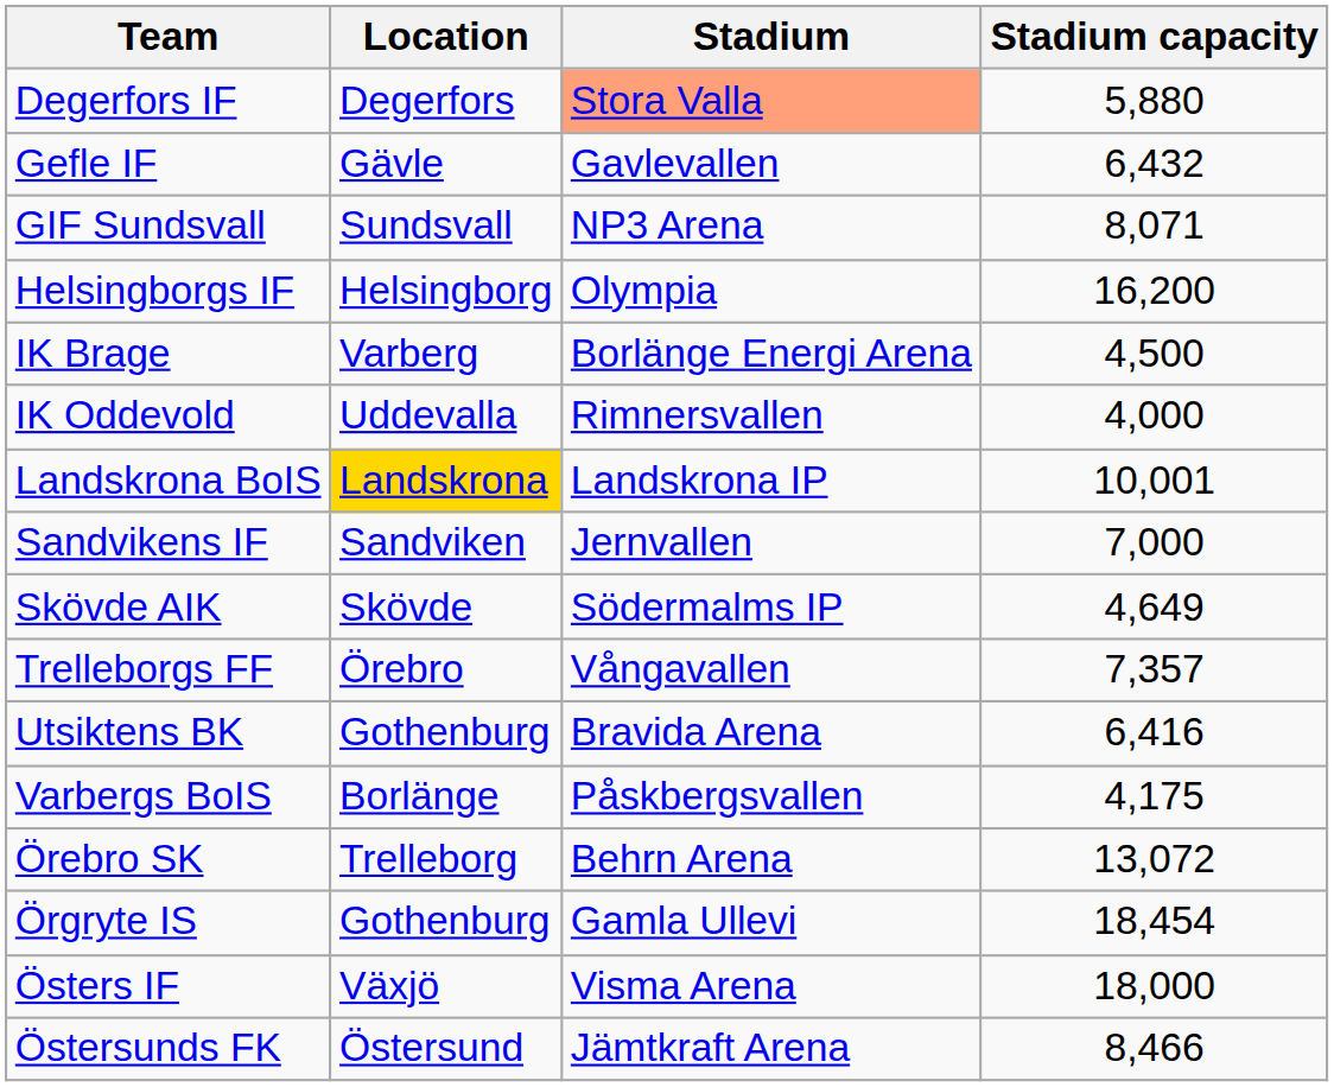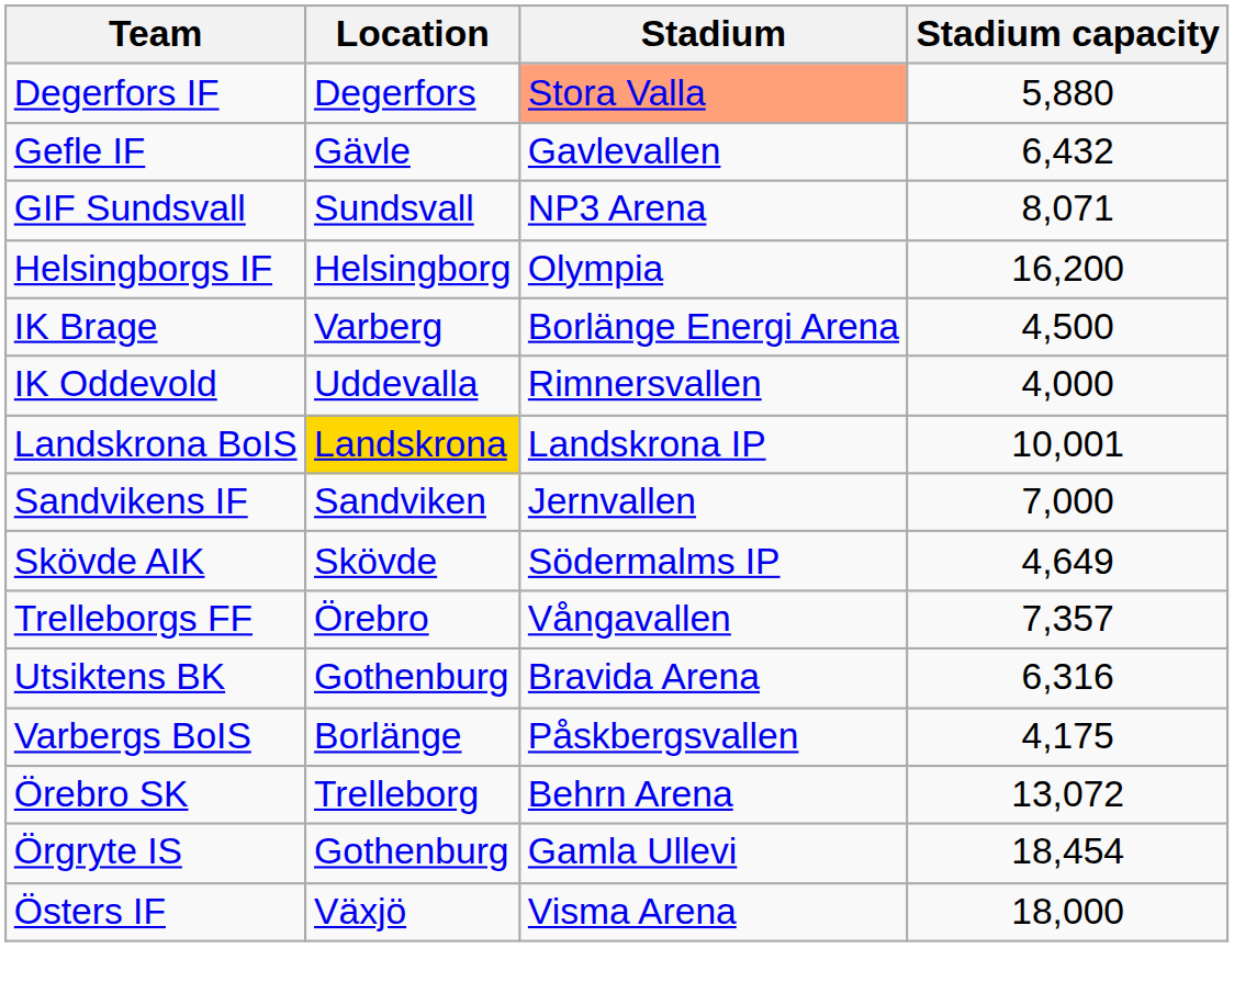 <table class="sortable wikitable" style="text-align: left;">
 <tr>
 <th>Team</th>
 <th>Location</th>
 <th>Stadium</th>
 <th>Stadium capacity</th>
 </tr>
 <tr>
 <td><a href='#'>Degerfors IF</a></td>
 <td><a href='#'>Degerfors</a></td>
 <td style="background: lightsalmon;"><a href='#'>Stora Valla</a></td>
 <td align="center">5,880</td>
 </tr>
 <tr>
 <td><a href='#'>Gefle IF</a></td>
 <td><a href='#'>Gävle</a></td>
 <td><a href='#'>Gavlevallen</a></td>
 <td align="center">6,432</td>
 </tr>
 <tr>
 <td><a href='#'>GIF Sundsvall</a></td>
 <td><a href='#'>Sundsvall</a></td>
 <td><a href='#'>NP3 Arena</a></td>
 <td align="center">8,071</td>
 </tr>
 <tr>
 <td><a href='#'>Helsingborgs IF</a></td>
 <td><a href='#'>Helsingborg</a></td>
 <td><a href='#'>Olympia</a></td>
 <td align="center">16,200</td>
 </tr>
 <tr>
 <td><a href='#'>IK Brage</a></td>
 <td><a href='#'>Varberg</a></td>
 <td><a href='#'>Borlänge Energi Arena</a></td>
 <td align="center">4,500</td>
 </tr>
 <tr>
 <td><a href='#'>IK Oddevold</a></td>
 <td><a href='#'>Uddevalla</a></td>
 <td><a href='#'>Rimnersvallen</a></td>
 <td align="center">4,000</td>
 </tr>
 <tr>
 <td><a href='#'>Landskrona BoIS</a></td>
 <td style="background: gold;"><a href='#'>Landskrona</a></td>
 <td><a href='#'>Landskrona IP</a></td>
 <td align="center">10,001</td>
 </tr>
 <tr>
 <td><a href='#'>Sandvikens IF</a></td>
 <td><a href='#'>Sandviken</a></td>
 <td><a href='#'>Jernvallen</a></td>
 <td align="center">7,000</td>
 </tr>
 <tr>
 <td><a href='#'>Skövde AIK</a></td>
 <td><a href='#'>Skövde</a></td>
 <td><a href='#'>Södermalms IP</a></td>
 <td align="center">4,649</td>
 </tr>
 <tr>
 <td><a href='#'>Trelleborgs FF</a></td>
 <td><a href='#'>Örebro</a></td>
 <td><a href='#'>Vångavallen</a></td>
 <td align="center">7,357</td>
 </tr>
 <tr>
 <td><a href='#'>Utsiktens BK</a></td>
 <td><a href='#'>Gothenburg</a></td>
 <td><a href='#'>Bravida Arena</a></td>
-<td align="center">6,416</td>
+<td align="center">6,316</td>
 </tr>
 <tr>
 <td><a href='#'>Varbergs BoIS</a></td>
 <td><a href='#'>Borlänge</a></td>
 <td><a href='#'>Påskbergsvallen</a></td>
 <td align="center">4,175</td>
 </tr>
 <tr>
 <td><a href='#'>Örebro SK</a></td>
 <td><a href='#'>Trelleborg</a></td>
 <td><a href='#'>Behrn Arena</a></td>
 <td align="center">13,072</td>
 </tr>
 <tr>
 <td><a href='#'>Örgryte IS</a></td>
 <td><a href='#'>Gothenburg</a></td>
 <td><a href='#'>Gamla Ullevi</a></td>
 <td align="center">18,454</td>
 </tr>
 <tr>
 <td><a href='#'>Östers IF</a></td>
 <td><a href='#'>Växjö</a></td>
 <td><a href='#'>Visma Arena</a></td>
 <td align="center">18,000</td>
 </tr>
-<tr>
-<td><a href='#'>Östersunds FK</a></td>
-<td><a href='#'>Östersund</a></td>
-<td><a href='#'>Jämtkraft Arena</a></td>
-<td align="center">8,466</td>
-</tr>
 </table>
